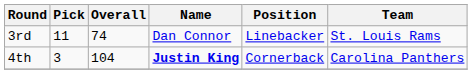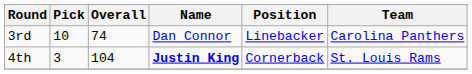 <table class="wikitable">
 <tr>
 <th>Round</th>
 <th>Pick</th>
 <th>Overall</th>
 <th>Name</th>
 <th>Position</th>
 <th>Team</th>
 </tr>
 <tr>
 <td>3rd</td>
-<td>11</td>
+<td>10</td>
 <td>74</td>
 <td><a href='#'>Dan Connor</a></td>
 <td><a href='#'>Linebacker</a></td>
-<td><a href='#'>St. Louis Rams</a></td>
+<td><a href='#'>Carolina Panthers</a></td>
 </tr>
 <tr>
 <td>4th</td>
 <td>3</td>
 <td>104</td>
 <td><strong><a href='#'>Justin King</a></strong></td>
 <td><a href='#'>Cornerback</a></td>
-<td><a href='#'>Carolina Panthers</a></td>
+<td><a href='#'>St. Louis Rams</a></td>
 </tr>
 <tr>
 </tr>
 </table>
